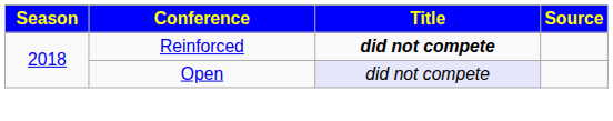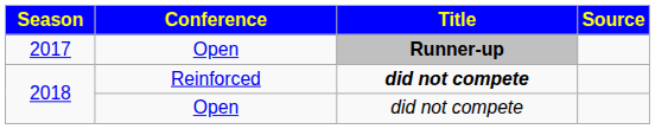 <table class="wikitable">
 <tr>
 <th width=70px style="background: blue; color: #FFFF00; text-align: center"><strong>Season</strong></th>
 <th width=200px style="background: blue; color: #FFFF00">Conference</th>
 <th width=200px style="background: blue; color: #FFFF00">Title</th>
 <th width=50px style="background: blue; color: #FFFF00">Source</th>
+</tr>
+<tr align=center>
+<td rowspan=1><a href='#'>2017</a></td>
+<td><a href='#'>Open</a></td>
+<td style="background:silver"><strong>Runner-up</strong></td>
+<td></td>
 </tr>
 <tr align=center>
 <td rowspan=2><a href='#'>2018</a></td>
 <td><a href='#'>Reinforced</a></td>
 <td><strong><em>did not compete</em></strong></td>
 <td></td>
 </tr>
 <tr align=center>
 <td><a href='#'>Open</a></td>
-<td style="background: lavender;"><em>did not compete</em></td>
+<td><em>did not compete</em></td>
 <td></td>
 </tr>
 </table>
